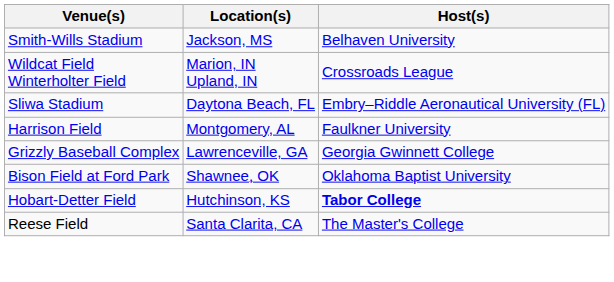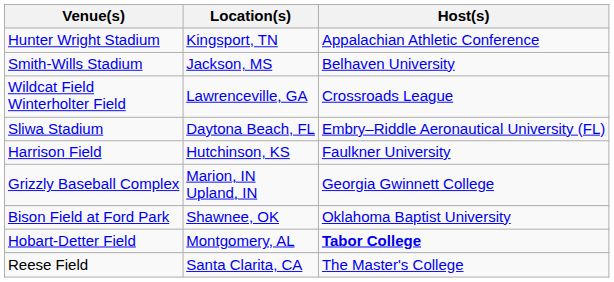 <table class="wikitable">
 <tr>
 <th>Venue(s)</th>
 <th>Location(s)</th>
 <th>Host(s)</th>
+</tr>
+<tr>
+<td><a href='#'>Hunter Wright Stadium</a></td>
+<td><a href='#'>Kingsport, TN</a></td>
+<td><a href='#'>Appalachian Athletic Conference</a></td>
 </tr>
 <tr>
 <td><a href='#'>Smith-Wills Stadium</a></td>
 <td><a href='#'>Jackson, MS</a></td>
 <td><a href='#'>Belhaven University</a></td>
 </tr>
 <tr>
 <td><a href='#'>Wildcat Field</a><br><a href='#'>Winterholter Field</a></td>
-<td><a href='#'>Marion, IN</a><br><a href='#'>Upland, IN</a></td>
+<td><a href='#'>Lawrenceville, GA</a></td>
 <td><a href='#'>Crossroads League</a></td>
 </tr>
 <tr>
 <td><a href='#'>Sliwa Stadium</a></td>
 <td><a href='#'>Daytona Beach, FL</a></td>
 <td><a href='#'>Embry–Riddle Aeronautical University (FL)</a></td>
 </tr>
 <tr>
 <td><a href='#'>Harrison Field</a></td>
-<td><a href='#'>Montgomery, AL</a></td>
+<td><a href='#'>Hutchinson, KS</a></td>
 <td><a href='#'>Faulkner University</a></td>
 </tr>
 <tr>
 <td><a href='#'>Grizzly Baseball Complex</a></td>
-<td><a href='#'>Lawrenceville, GA</a></td>
+<td><a href='#'>Marion, IN</a><br><a href='#'>Upland, IN</a></td>
 <td><a href='#'>Georgia Gwinnett College</a></td>
 </tr>
 <tr>
 <td><a href='#'>Bison Field at Ford Park</a></td>
 <td><a href='#'>Shawnee, OK</a></td>
 <td><a href='#'>Oklahoma Baptist University</a></td>
 </tr>
 <tr>
 <td><a href='#'>Hobart-Detter Field</a></td>
-<td><a href='#'>Hutchinson, KS</a></td>
+<td><a href='#'>Montgomery, AL</a></td>
 <td><strong><a href='#'>Tabor College</a></strong></td>
 </tr>
 <tr>
 <td>Reese Field</td>
 <td><a href='#'>Santa Clarita, CA</a></td>
 <td><a href='#'>The Master's College</a></td>
 </tr>
 </table>
